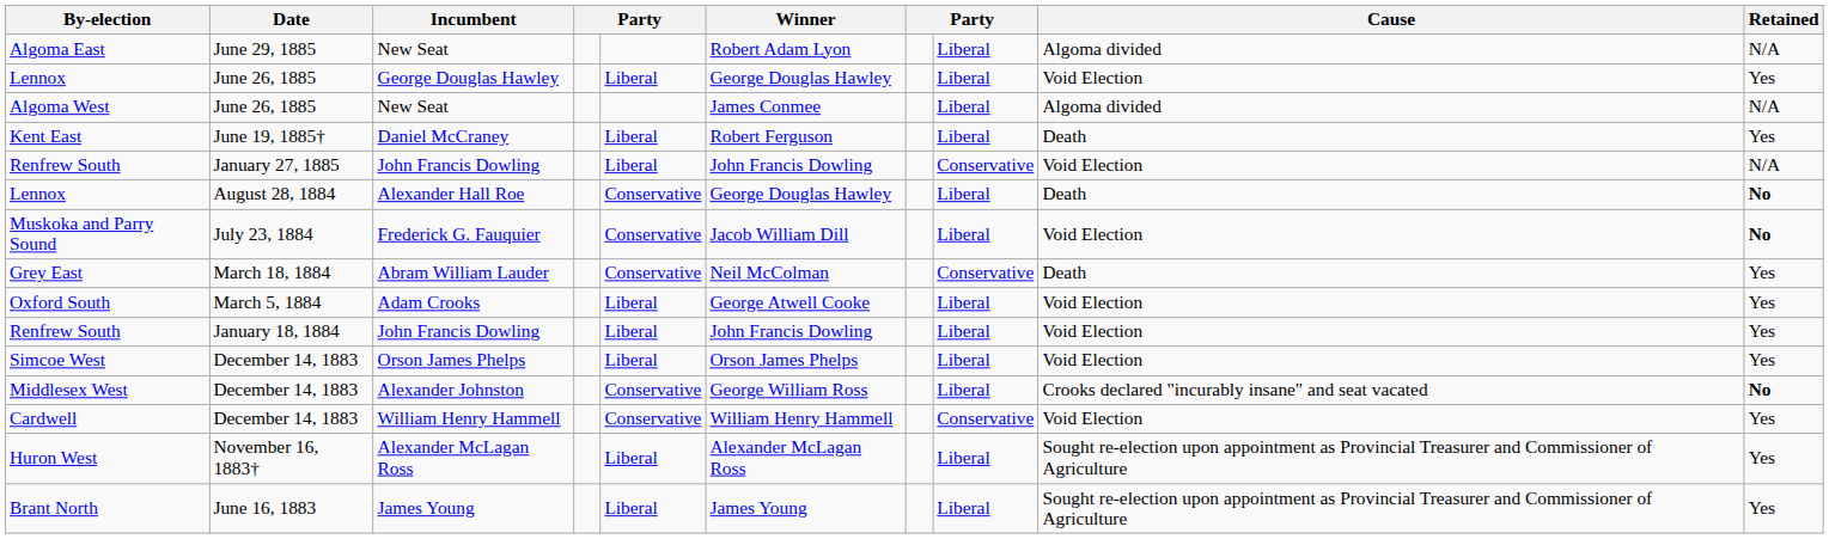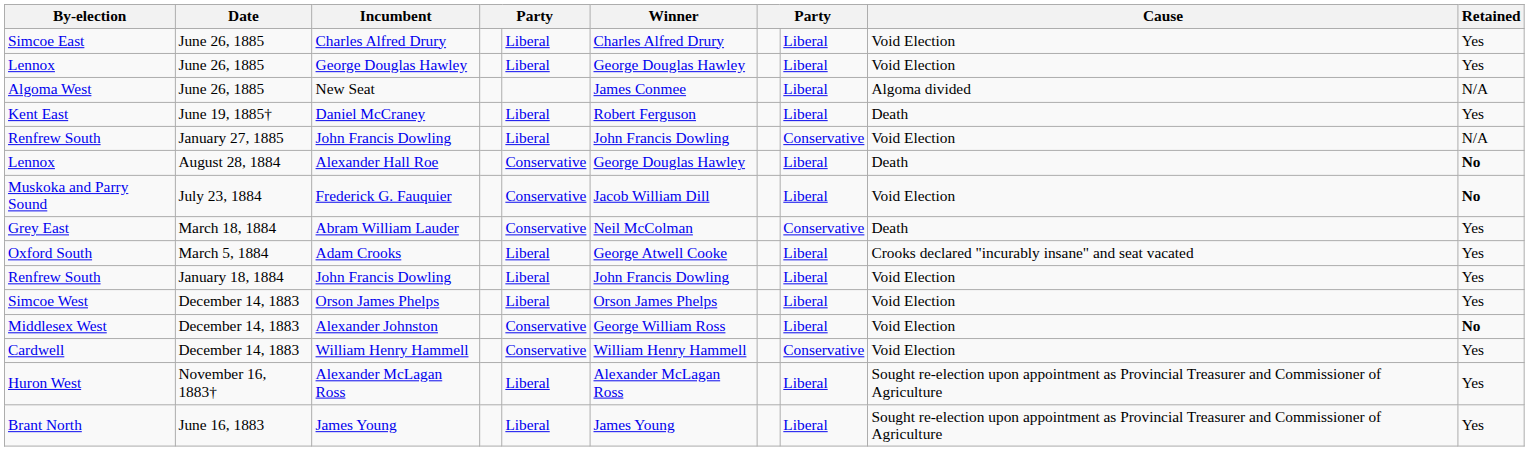 <table class=wikitable style="width:100%">
 <tr>
 <th>By-election</th>
 <th>Date</th>
 <th>Incumbent</th>
 <th colspan=2>Party</th>
 <th>Winner</th>
 <th colspan=2>Party</th>
 <th>Cause</th>
 <th>Retained</th>
 </tr>
 <tr>
-<td><a href='#'>Algoma East</a></td>
-<td>June 29, 1885</td>
-<td>New Seat</td>
-<td></td>
-<td></td>
-<td><a href='#'>Robert Adam Lyon</a></td>
+<td><a href='#'>Simcoe East</a></td>
+<td>June 26, 1885</td>
+<td><a href='#'>Charles Alfred Drury</a></td>
 <td>    </td>
 <td><a href='#'>Liberal</a></td>
-<td>Algoma divided</td>
-<td>N/A</td>
+<td><a href='#'>Charles Alfred Drury</a></td>
+<td>    </td>
+<td><a href='#'>Liberal</a></td>
+<td>Void Election</td>
+<td>Yes</td>
 </tr>
 <tr>
 <td><a href='#'>Lennox</a></td>
 <td>June 26, 1885</td>
 <td><a href='#'>George Douglas Hawley</a></td>
 <td>    </td>
 <td><a href='#'>Liberal</a></td>
 <td><a href='#'>George Douglas Hawley</a></td>
 <td>    </td>
 <td><a href='#'>Liberal</a></td>
 <td>Void Election</td>
 <td>Yes</td>
 </tr>
 <tr>
 <td><a href='#'>Algoma West</a></td>
 <td>June 26, 1885</td>
 <td>New Seat</td>
 <td></td>
 <td></td>
 <td><a href='#'>James Conmee</a></td>
 <td>    </td>
 <td><a href='#'>Liberal</a></td>
 <td>Algoma divided</td>
 <td>N/A</td>
 </tr>
 <tr>
 <td><a href='#'>Kent East</a></td>
 <td>June 19, 1885†</td>
 <td><a href='#'>Daniel McCraney</a></td>
 <td>    </td>
 <td><a href='#'>Liberal</a></td>
 <td><a href='#'>Robert Ferguson</a></td>
 <td>    </td>
 <td><a href='#'>Liberal</a></td>
 <td>Death</td>
 <td>Yes</td>
 </tr>
 <tr>
 <td><a href='#'>Renfrew South</a></td>
 <td>January 27, 1885</td>
 <td><a href='#'>John Francis Dowling</a></td>
 <td>    </td>
 <td><a href='#'>Liberal</a></td>
 <td><a href='#'>John Francis Dowling</a></td>
 <td>    </td>
 <td><a href='#'>Conservative</a></td>
 <td>Void Election</td>
 <td>N/A</td>
 </tr>
 <tr>
 <td><a href='#'>Lennox</a></td>
 <td>August 28, 1884</td>
 <td><a href='#'>Alexander Hall Roe</a></td>
 <td>    </td>
 <td><a href='#'>Conservative</a></td>
 <td><a href='#'>George Douglas Hawley</a></td>
 <td>    </td>
 <td><a href='#'>Liberal</a></td>
 <td>Death</td>
 <td><strong>No</strong></td>
 </tr>
 <tr>
 <td><a href='#'>Muskoka and Parry Sound</a></td>
 <td>July 23, 1884</td>
 <td><a href='#'>Frederick G. Fauquier</a></td>
 <td>    </td>
 <td><a href='#'>Conservative</a></td>
 <td><a href='#'>Jacob William Dill</a></td>
 <td>    </td>
 <td><a href='#'>Liberal</a></td>
 <td>Void Election</td>
 <td><strong>No</strong></td>
 </tr>
 <tr>
 <td><a href='#'>Grey East</a></td>
 <td>March 18, 1884</td>
 <td><a href='#'>Abram William Lauder</a></td>
 <td>    </td>
 <td><a href='#'>Conservative</a></td>
 <td><a href='#'>Neil McColman</a></td>
 <td>    </td>
 <td><a href='#'>Conservative</a></td>
 <td>Death</td>
 <td>Yes</td>
 </tr>
 <tr>
 <td><a href='#'>Oxford South</a></td>
 <td>March 5, 1884</td>
 <td><a href='#'>Adam Crooks</a></td>
 <td>    </td>
 <td><a href='#'>Liberal</a></td>
 <td><a href='#'>George Atwell Cooke</a></td>
 <td>    </td>
 <td><a href='#'>Liberal</a></td>
-<td>Void Election</td>
+<td>Crooks declared "incurably insane" and seat vacated</td>
 <td>Yes</td>
 </tr>
 <tr>
 <td><a href='#'>Renfrew South</a></td>
 <td>January 18, 1884</td>
 <td><a href='#'>John Francis Dowling</a></td>
 <td>    </td>
 <td><a href='#'>Liberal</a></td>
 <td><a href='#'>John Francis Dowling</a></td>
 <td>    </td>
 <td><a href='#'>Liberal</a></td>
 <td>Void Election</td>
 <td>Yes</td>
 </tr>
 <tr>
 <td><a href='#'>Simcoe West</a></td>
 <td>December 14, 1883</td>
 <td><a href='#'>Orson James Phelps</a></td>
 <td>    </td>
 <td><a href='#'>Liberal</a></td>
 <td><a href='#'>Orson James Phelps</a></td>
 <td>    </td>
 <td><a href='#'>Liberal</a></td>
 <td>Void Election</td>
 <td>Yes</td>
 </tr>
 <tr>
 <td><a href='#'>Middlesex West</a></td>
 <td>December 14, 1883</td>
 <td><a href='#'>Alexander Johnston</a></td>
 <td>    </td>
 <td><a href='#'>Conservative</a></td>
 <td><a href='#'>George William Ross</a></td>
 <td>    </td>
 <td><a href='#'>Liberal</a></td>
-<td>Crooks declared "incurably insane" and seat vacated</td>
+<td>Void Election</td>
 <td><strong>No</strong></td>
 </tr>
 <tr>
 <td><a href='#'>Cardwell</a></td>
 <td>December 14, 1883</td>
 <td><a href='#'>William Henry Hammell</a></td>
 <td>    </td>
 <td><a href='#'>Conservative</a></td>
 <td><a href='#'>William Henry Hammell</a></td>
 <td>    </td>
 <td><a href='#'>Conservative</a></td>
 <td>Void Election</td>
 <td>Yes</td>
 </tr>
 <tr>
 <td><a href='#'>Huron West</a></td>
 <td>November 16, 1883†</td>
 <td><a href='#'>Alexander McLagan Ross</a></td>
 <td>    </td>
 <td><a href='#'>Liberal</a></td>
 <td><a href='#'>Alexander McLagan Ross</a></td>
 <td>    </td>
 <td><a href='#'>Liberal</a></td>
 <td>Sought re-election upon appointment as Provincial Treasurer and Commissioner of Agriculture</td>
 <td>Yes</td>
 </tr>
 <tr>
 <td><a href='#'>Brant North</a></td>
 <td>June 16, 1883</td>
 <td><a href='#'>James Young</a></td>
 <td>    </td>
 <td><a href='#'>Liberal</a></td>
 <td><a href='#'>James Young</a></td>
 <td>    </td>
 <td><a href='#'>Liberal</a></td>
 <td>Sought re-election upon appointment as Provincial Treasurer and Commissioner of Agriculture</td>
 <td>Yes</td>
 </tr>
 </table>
